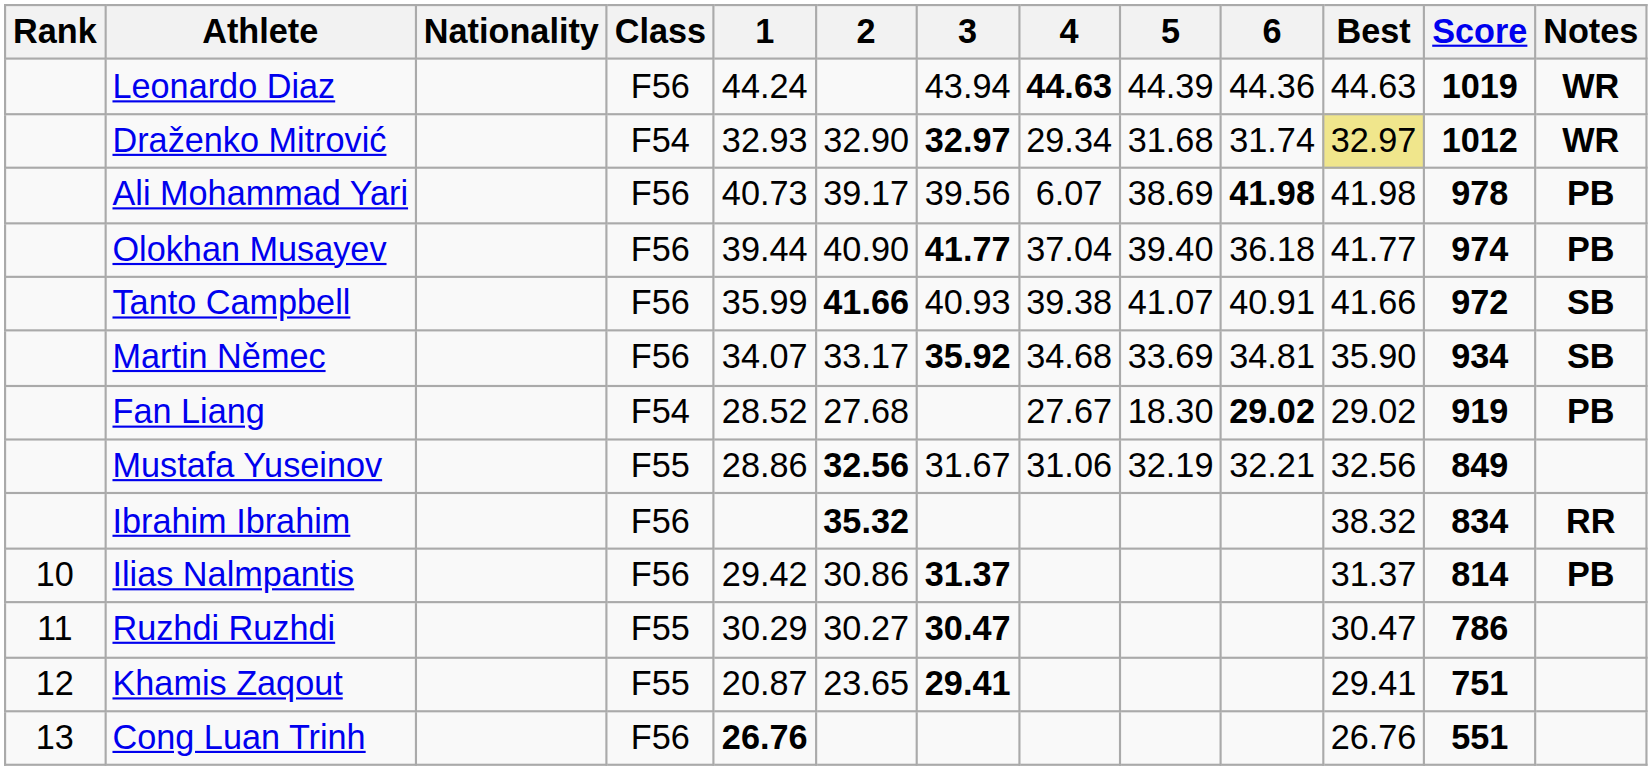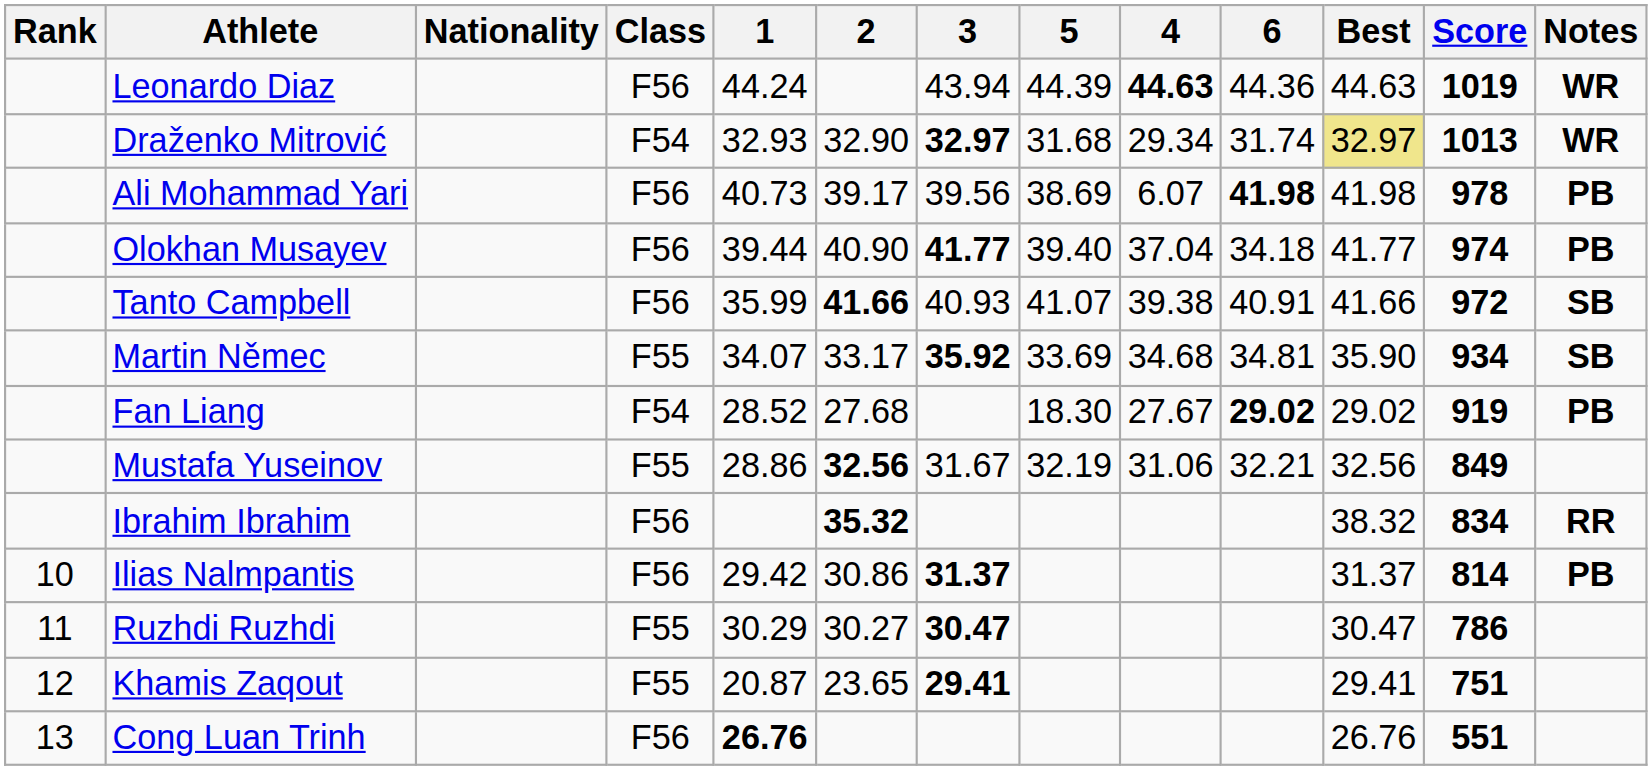 <table class="wikitable sortable" style="text-align:center">
 <tr>
 <th>Rank</th>
 <th>Athlete</th>
 <th>Nationality</th>
 <th>Class</th>
 <th width="25">1</th>
 <th width="25">2</th>
 <th width="25">3</th>
+<th width="25">5</th>
 <th width="25">4</th>
-<th width="25">5</th>
 <th width="25">6</th>
 <th>Best</th>
 <th><a href='#'>Score</a></th>
 <th>Notes</th>
 </tr>
 <tr>
 <td></td>
 <td style="text-align:left;"><a href='#'>Leonardo Diaz</a></td>
 <td style="text-align:left;"></td>
 <td>F56</td>
 <td>44.24</td>
 <td></td>
 <td>43.94</td>
+<td>44.39</td>
 <td><strong>44.63</strong></td>
-<td>44.39</td>
 <td>44.36</td>
 <td>44.63</td>
 <td><strong>1019</strong></td>
 <td><strong>WR</strong></td>
 </tr>
 <tr>
 <td></td>
 <td style="text-align:left;"><a href='#'>Draženko Mitrović</a></td>
 <td style="text-align:left;"></td>
 <td>F54</td>
 <td>32.93</td>
 <td>32.90</td>
 <td><strong>32.97</strong></td>
+<td>31.68</td>
 <td>29.34</td>
-<td>31.68</td>
 <td>31.74</td>
 <td style="background: khaki;">32.97</td>
-<td><strong>1012</strong></td>
+<td><strong>1013</strong></td>
 <td><strong>WR</strong></td>
 </tr>
 <tr>
 <td></td>
 <td style="text-align:left;"><a href='#'>Ali Mohammad Yari</a></td>
 <td style="text-align:left;"></td>
 <td>F56</td>
 <td>40.73</td>
 <td>39.17</td>
 <td>39.56</td>
+<td>38.69</td>
 <td>6.07</td>
-<td>38.69</td>
 <td><strong>41.98</strong></td>
 <td>41.98</td>
 <td><strong>978</strong></td>
 <td><strong>PB</strong></td>
 </tr>
 <tr>
 <td></td>
 <td style="text-align:left;"><a href='#'>Olokhan Musayev</a></td>
 <td style="text-align:left;"></td>
 <td>F56</td>
 <td>39.44</td>
 <td>40.90</td>
 <td><strong>41.77</strong></td>
+<td>39.40</td>
 <td>37.04</td>
-<td>39.40</td>
-<td>36.18</td>
+<td>34.18</td>
 <td>41.77</td>
 <td><strong>974</strong></td>
 <td><strong>PB</strong></td>
 </tr>
 <tr>
 <td></td>
 <td style="text-align:left;"><a href='#'>Tanto Campbell</a></td>
 <td style="text-align:left;"></td>
 <td>F56</td>
 <td>35.99</td>
 <td><strong>41.66</strong></td>
 <td>40.93</td>
+<td>41.07</td>
 <td>39.38</td>
-<td>41.07</td>
 <td>40.91</td>
 <td>41.66</td>
 <td><strong>972</strong></td>
 <td><strong>SB</strong></td>
 </tr>
 <tr>
 <td></td>
 <td style="text-align:left;"><a href='#'>Martin Němec</a></td>
 <td style="text-align:left;"></td>
-<td>F56</td>
+<td>F55</td>
 <td>34.07</td>
 <td>33.17</td>
 <td><strong>35.92</strong></td>
+<td>33.69</td>
 <td>34.68</td>
-<td>33.69</td>
 <td>34.81</td>
 <td>35.90</td>
 <td><strong>934</strong></td>
 <td><strong>SB</strong></td>
 </tr>
 <tr>
 <td></td>
 <td style="text-align:left;"><a href='#'>Fan Liang</a></td>
 <td style="text-align:left;"></td>
 <td>F54</td>
 <td>28.52</td>
 <td>27.68</td>
 <td></td>
+<td>18.30</td>
 <td>27.67</td>
-<td>18.30</td>
 <td><strong>29.02</strong></td>
 <td>29.02</td>
 <td><strong>919</strong></td>
 <td><strong>PB</strong></td>
 </tr>
 <tr>
 <td></td>
 <td style="text-align:left;"><a href='#'>Mustafa Yuseinov</a></td>
 <td style="text-align:left;"></td>
 <td>F55</td>
 <td>28.86</td>
 <td><strong>32.56</strong></td>
 <td>31.67</td>
+<td>32.19</td>
 <td>31.06</td>
-<td>32.19</td>
 <td>32.21</td>
 <td>32.56</td>
 <td><strong>849</strong></td>
 <td></td>
 </tr>
 <tr>
 <td></td>
 <td style="text-align:left;"><a href='#'>Ibrahim Ibrahim</a></td>
 <td style="text-align:left;"></td>
 <td>F56</td>
 <td></td>
 <td><strong>35.32</strong></td>
 <td></td>
 <td></td>
 <td></td>
 <td></td>
 <td>38.32</td>
 <td><strong>834</strong></td>
 <td><strong>RR</strong></td>
 </tr>
 <tr>
 <td>10</td>
 <td style="text-align:left;"><a href='#'>Ilias Nalmpantis</a></td>
 <td style="text-align:left;"></td>
 <td>F56</td>
 <td>29.42</td>
 <td>30.86</td>
 <td><strong>31.37</strong></td>
 <td></td>
 <td></td>
 <td></td>
 <td>31.37</td>
 <td><strong>814</strong></td>
 <td><strong>PB</strong></td>
 </tr>
 <tr>
 <td>11</td>
 <td style="text-align:left;"><a href='#'>Ruzhdi Ruzhdi</a></td>
 <td style="text-align:left;"></td>
 <td>F55</td>
 <td>30.29</td>
 <td>30.27</td>
 <td><strong>30.47</strong></td>
 <td></td>
 <td></td>
 <td></td>
 <td>30.47</td>
 <td><strong>786</strong></td>
 <td></td>
 </tr>
 <tr>
 <td>12</td>
 <td style="text-align:left;"><a href='#'>Khamis Zaqout</a></td>
 <td style="text-align:left;"></td>
 <td>F55</td>
 <td>20.87</td>
 <td>23.65</td>
 <td><strong>29.41</strong></td>
 <td></td>
 <td></td>
 <td></td>
 <td>29.41</td>
 <td><strong>751</strong></td>
 <td></td>
 </tr>
 <tr>
 <td>13</td>
 <td style="text-align:left;"><a href='#'>Cong Luan Trinh</a></td>
 <td style="text-align:left;"></td>
 <td>F56</td>
 <td><strong>26.76</strong></td>
 <td></td>
 <td></td>
 <td></td>
 <td></td>
 <td></td>
 <td>26.76</td>
 <td><strong>551</strong></td>
 <td></td>
 </tr>
 </table>
